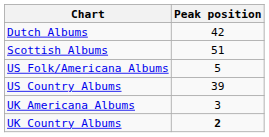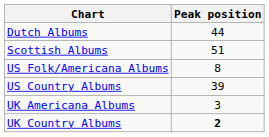 <table class="wikitable sortable">
 <tr>
 <th>Chart</th>
 <th>Peak position</th>
 </tr>
 <tr>
 <td><a href='#'>Dutch Albums</a></td>
-<td align="center">42</td>
+<td align="center">44</td>
 </tr>
 <tr>
 <td><a href='#'>Scottish Albums</a></td>
 <td align="center">51</td>
 </tr>
 <tr>
 <td><a href='#'>US Folk/Americana Albums</a></td>
-<td align="center">5</td>
+<td align="center">8</td>
 </tr>
 <tr>
 <td><a href='#'>US Country Albums</a></td>
 <td align="center">39</td>
 </tr>
 <tr>
 <td><a href='#'>UK Americana Albums</a></td>
 <td align="center">3</td>
 </tr>
 <tr>
 <td><a href='#'>UK Country Albums</a></td>
 <td align="center"><strong>2</strong></td>
 </tr>
 </table>
